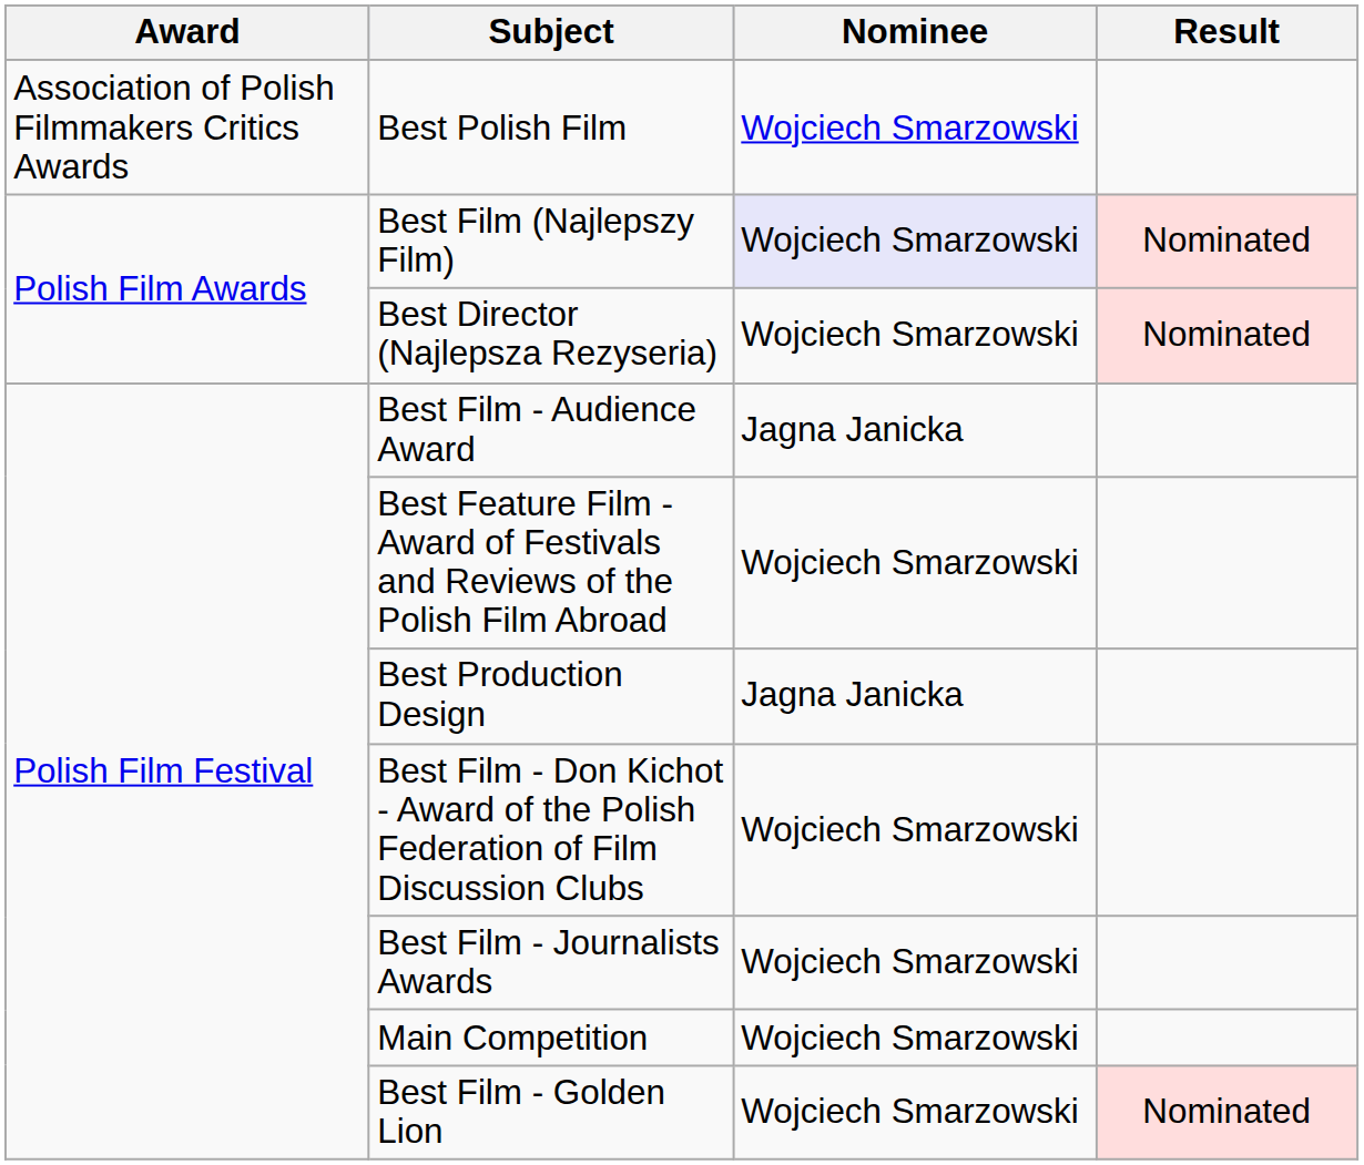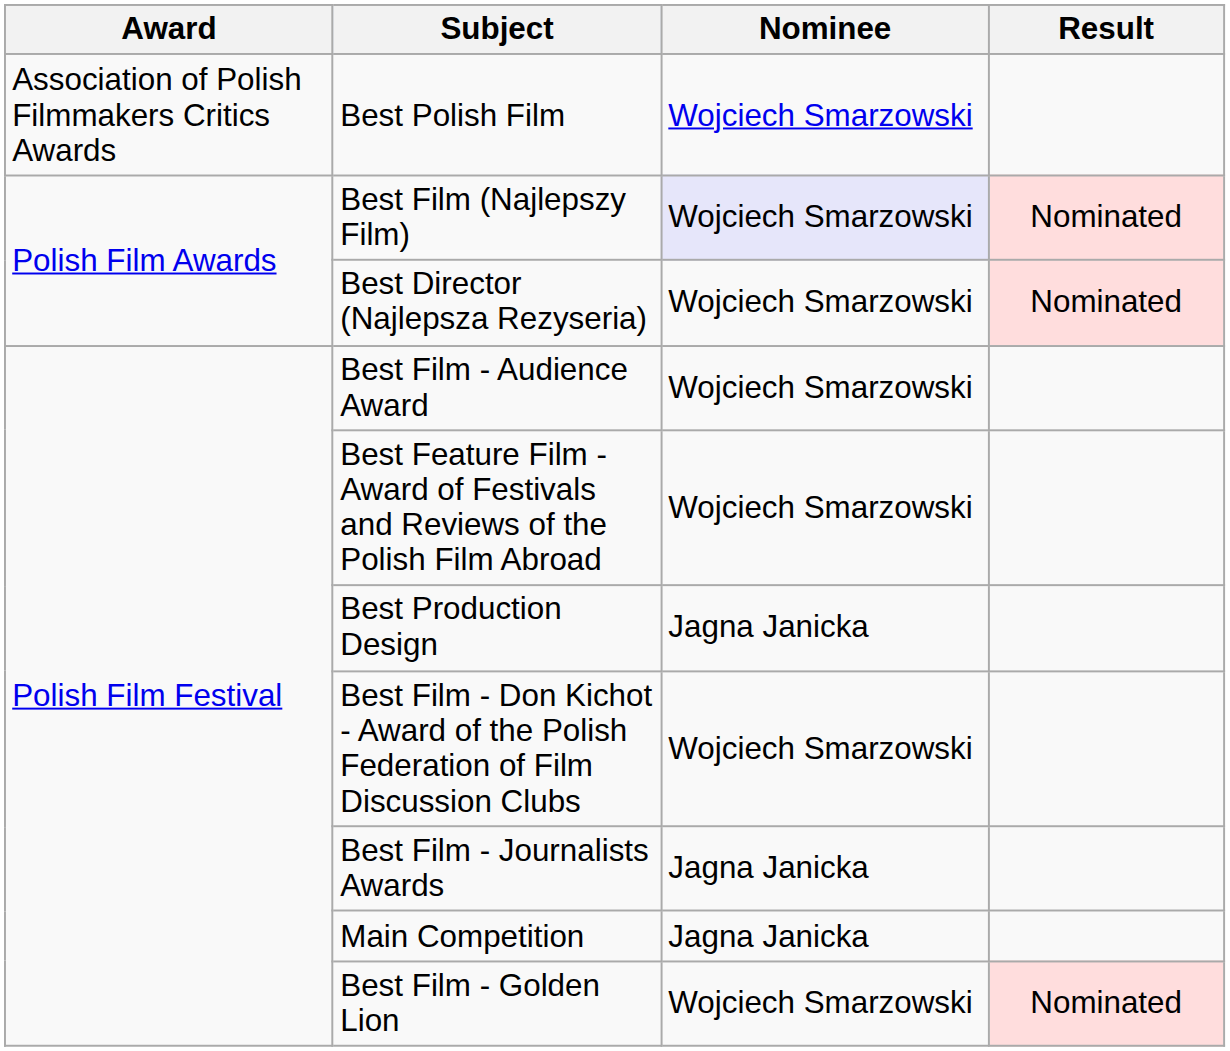 <table class="wikitable">
 <tr style="background:#b0c4de; text-align:center;">
 <th style="width:10em;">Award</th>
 <th style="width:10em;">Subject</th>
 <th style="width:10em;">Nominee</th>
 <th style="width:7em;">Result</th>
 </tr>
 <tr>
 <td rowspan=1>Association of Polish Filmmakers Critics Awards</td>
 <td>Best Polish Film</td>
 <td><a href='#'>Wojciech Smarzowski</a></td>
 <td></td>
 </tr>
 <tr>
 <td rowspan=2><a href='#'>Polish Film Awards</a></td>
 <td>Best Film (Najlepszy Film)</td>
 <td style="background: lavender;">Wojciech Smarzowski</td>
 <td rowspan="1" style="background: #FDD; color: black; vertical-align: middle; text-align: center;">Nominated</td>
 </tr>
 <tr>
 <td>Best Director (Najlepsza Rezyseria)</td>
 <td>Wojciech Smarzowski</td>
 <td rowspan="1" style="background: #FDD; color: black; vertical-align: middle; text-align: center;">Nominated</td>
 </tr>
 <tr>
 <td rowspan=7><a href='#'>Polish Film Festival</a></td>
 <td>Best Film - Audience Award</td>
-<td>Jagna Janicka</td>
+<td>Wojciech Smarzowski</td>
 <td></td>
 </tr>
 <tr>
 <td>Best Feature Film - Award of Festivals and Reviews of the Polish Film Abroad</td>
 <td>Wojciech Smarzowski</td>
 <td></td>
 </tr>
 <tr>
 <td>Best Production Design</td>
 <td>Jagna Janicka</td>
 <td></td>
 </tr>
 <tr>
 <td>Best Film - Don Kichot - Award of the Polish Federation of Film Discussion Clubs</td>
 <td>Wojciech Smarzowski</td>
 <td></td>
 </tr>
 <tr>
 <td>Best Film - Journalists Awards</td>
-<td>Wojciech Smarzowski</td>
+<td>Jagna Janicka</td>
 <td></td>
 </tr>
 <tr>
 <td>Main Competition</td>
-<td>Wojciech Smarzowski</td>
+<td>Jagna Janicka</td>
 <td></td>
 </tr>
 <tr>
 <td colspan=1>Best Film - Golden Lion</td>
 <td>Wojciech Smarzowski</td>
 <td rowspan="1" style="background: #FDD; color: black; vertical-align: middle; text-align: center;">Nominated</td>
 </tr>
 </table>
